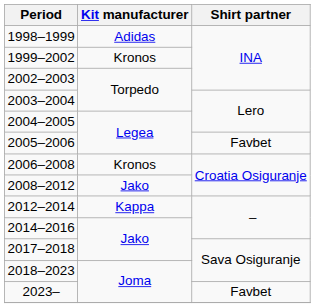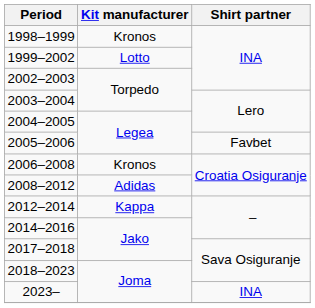 <table class="wikitable" style="text-align: center">
 <tr>
 <th>Period</th>
 <th><a href='#'>Kit</a> manufacturer</th>
 <th>Shirt partner</th>
 </tr>
 <tr>
 <td>1998–1999</td>
-<td><a href='#'>Adidas</a></td>
+<td rowspan=1>Kronos</td>
 <td rowspan=3><a href='#'>INA</a></td>
 </tr>
 <tr>
 <td>1999–2002</td>
-<td rowspan=1>Kronos</td>
+<td><a href='#'>Lotto</a></td>
 </tr>
 <tr>
 <td>2002–2003</td>
 <td rowspan=2>Torpedo</td>
 </tr>
 <tr>
 <td>2003–2004</td>
 <td rowspan=2>Lero</td>
 </tr>
 <tr>
 <td>2004–2005</td>
 <td rowspan=2><a href='#'>Legea</a></td>
 </tr>
 <tr>
 <td>2005–2006</td>
 <td>Favbet</td>
 </tr>
 <tr>
 <td>2006–2008</td>
 <td rowspan=1>Kronos</td>
 <td rowspan=2><a href='#'>Croatia Osiguranje</a></td>
 </tr>
 <tr>
 <td>2008–2012</td>
-<td><a href='#'>Jako</a></td>
+<td><a href='#'>Adidas</a></td>
 </tr>
 <tr>
 <td>2012–2014</td>
 <td><a href='#'>Kappa</a></td>
 <td rowspan=2> –</td>
 </tr>
 <tr>
 <td>2014–2016</td>
 <td rowspan=2><a href='#'>Jako</a></td>
 </tr>
 <tr>
 <td>2017–2018</td>
 <td rowspan=2>Sava Osiguranje</td>
 </tr>
 <tr>
 <td>2018–2023</td>
 <td rowspan=2><a href='#'>Joma</a></td>
 </tr>
 <tr>
 <td>2023–</td>
-<td>Favbet</td>
+<td><a href='#'>INA</a></td>
 </tr>
 <tr>
 </tr>
 </table>
